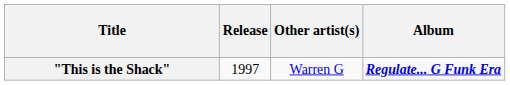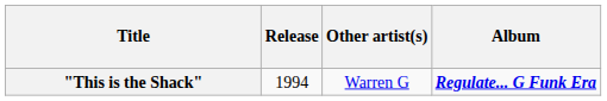 <table class="wikitable plainrowheaders" style="text-align:center;">
 <tr>
 <th scope="col" style="width:15em;"><br>Title<br><br></th>
 <th scope="col">Release</th>
 <th scope="col">Other artist(s)</th>
 <th scope="col">Album</th>
 </tr>
 <tr>
 <th scope="row">"This is the Shack"</th>
-<td>1997</td>
+<td>1994</td>
 <td><a href='#'>Warren G</a></td>
 <td><strong><em><a href='#'>Regulate... G Funk Era</a></em></strong></td>
 </tr>
 </table>
